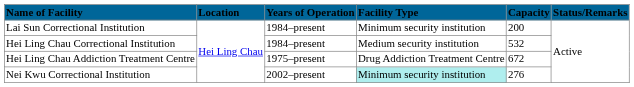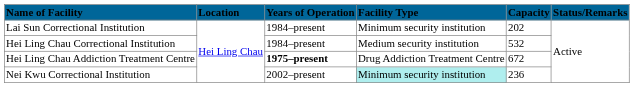 <table border="1" cellspacing="1" cellpadding="2" style="border-collapse: collapse;">
 <tr ---- bgcolor="#006699">
 <td><strong><span>Name of Facility</span></strong></td>
 <td><strong><span>Location</span></strong></td>
 <td><strong><span>Years of Operation</span></strong></td>
 <td><strong><span>Facility Type</span></strong></td>
 <td><strong><span>Capacity</span></strong></td>
 <td><strong><span>Status/Remarks</span></strong></td>
 </tr>
 <tr>
 <td>Lai Sun Correctional Institution</td>
 <td rowspan="4"><a href='#'>Hei Ling Chau</a></td>
 <td>1984–present</td>
 <td>Minimum security institution</td>
-<td>200</td>
+<td>202</td>
 <td rowspan="4">Active</td>
 </tr>
 <tr>
 <td>Hei Ling Chau Correctional Institution</td>
 <td>1984–present</td>
 <td>Medium security institution</td>
 <td>532</td>
 </tr>
 <tr>
 <td>Hei Ling Chau Addiction Treatment Centre</td>
-<td>1975–present</td>
+<td><strong>1975–present</strong></td>
 <td>Drug Addiction Treatment Centre</td>
 <td>672</td>
 </tr>
 <tr>
 <td>Nei Kwu Correctional Institution</td>
 <td>2002–present</td>
 <td style="background: paleturquoise;">Minimum security institution</td>
-<td>276</td>
+<td>236</td>
 </tr>
 </table>
